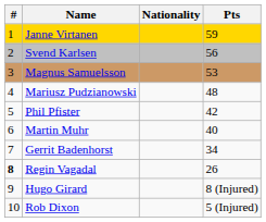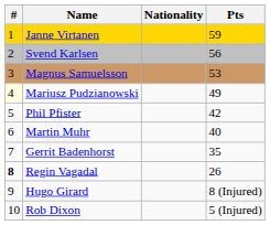 <table class="wikitable">
 <tr>
 <th>#</th>
 <th>Name</th>
 <th>Nationality</th>
 <th>Pts</th>
 </tr>
 <tr bgcolor=gold>
 <td>1</td>
 <td><a href='#'>Janne Virtanen</a></td>
 <td></td>
 <td>59</td>
 </tr>
 <tr bgcolor=silver>
 <td>2</td>
 <td><a href='#'>Svend Karlsen</a></td>
 <td></td>
 <td>56</td>
 </tr>
 <tr bgcolor=cc9966>
 <td>3</td>
 <td><a href='#'>Magnus Samuelsson</a></td>
 <td></td>
 <td>53</td>
 </tr>
 <tr>
-<td>4</td>
+<td style="background: lightyellow;">4</td>
 <td><a href='#'>Mariusz Pudzianowski</a></td>
 <td></td>
-<td>48</td>
+<td>49</td>
 </tr>
 <tr>
 <td>5</td>
 <td><a href='#'>Phil Pfister</a></td>
 <td></td>
 <td>42</td>
 </tr>
 <tr>
 <td>6</td>
 <td><a href='#'>Martin Muhr</a></td>
 <td></td>
 <td>40</td>
 </tr>
 <tr>
 <td>7</td>
 <td><a href='#'>Gerrit Badenhorst</a></td>
 <td></td>
-<td>34</td>
+<td>35</td>
 </tr>
 <tr>
 <td><strong>8</strong></td>
 <td><a href='#'>Regin Vagadal</a></td>
 <td></td>
 <td>26</td>
 </tr>
 <tr>
 <td>9</td>
 <td><a href='#'>Hugo Girard</a></td>
 <td></td>
 <td>8 (Injured)</td>
 </tr>
 <tr>
 <td>10</td>
 <td><a href='#'>Rob Dixon</a></td>
 <td></td>
 <td>5 (Injured)</td>
 </tr>
 </table>
